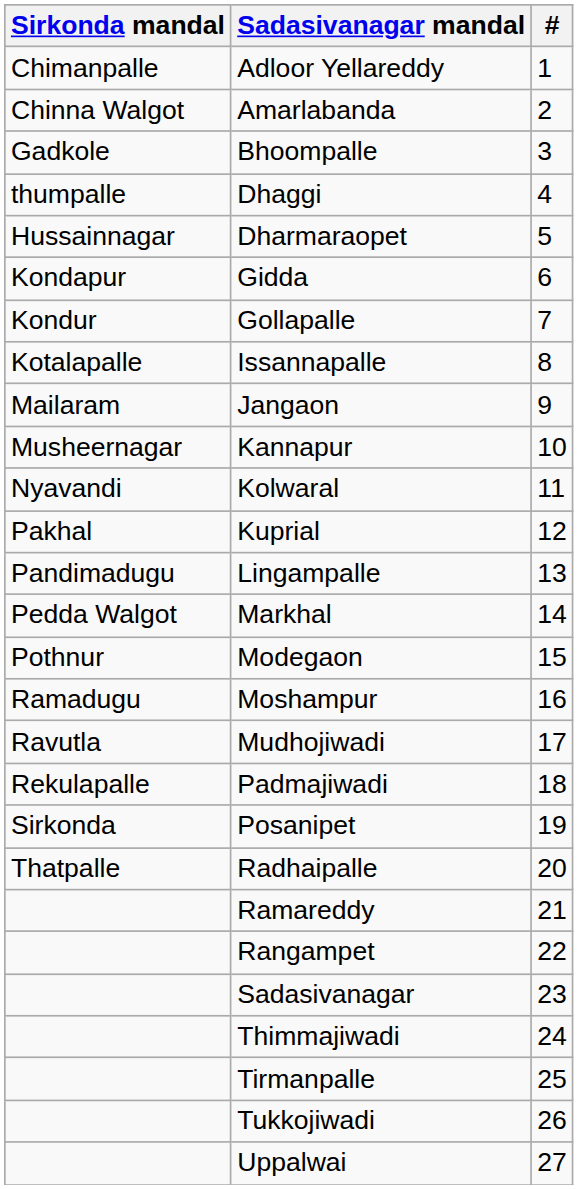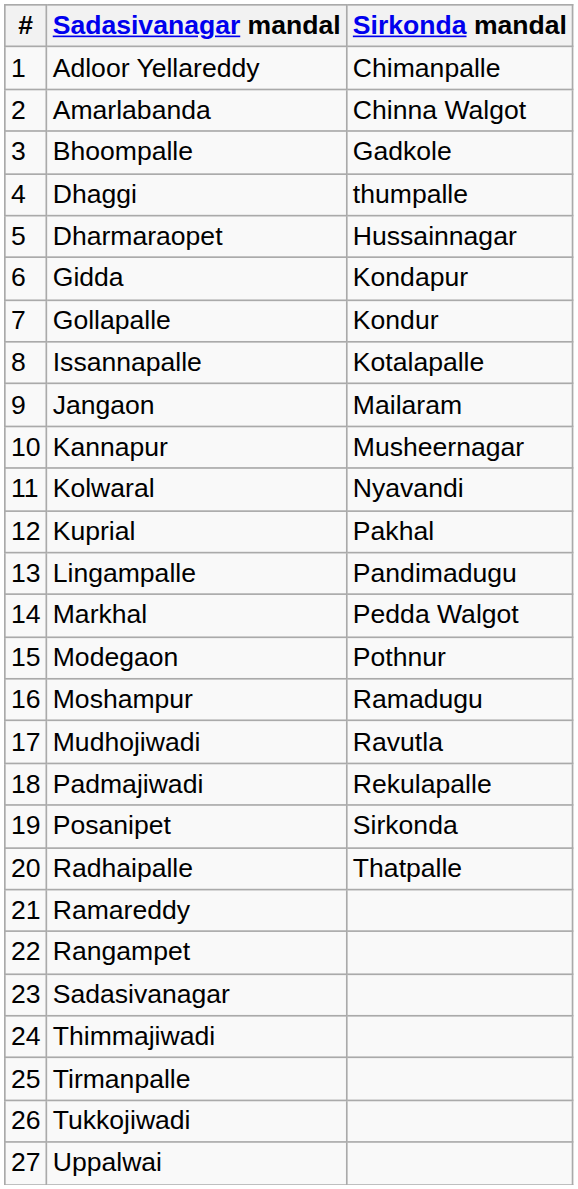 <table class="wikitable">
 <tr>
+<th>#</th>
+<th><a href='#'>Sadasivanagar</a> mandal</th>
 <th><a href='#'>Sirkonda</a> mandal</th>
-<th><a href='#'>Sadasivanagar</a> mandal</th>
-<th>#</th>
 </tr>
 <tr>
+<td>1</td>
+<td>Adloor Yellareddy</td>
 <td>Chimanpalle</td>
-<td>Adloor Yellareddy</td>
-<td>1</td>
 </tr>
 <tr>
+<td>2</td>
+<td>Amarlabanda</td>
 <td>Chinna Walgot</td>
-<td>Amarlabanda</td>
-<td>2</td>
 </tr>
 <tr>
+<td>3</td>
+<td>Bhoompalle</td>
 <td>Gadkole</td>
-<td>Bhoompalle</td>
-<td>3</td>
 </tr>
 <tr>
+<td>4</td>
+<td>Dhaggi</td>
 <td>thumpalle</td>
-<td>Dhaggi</td>
-<td>4</td>
 </tr>
 <tr>
+<td>5</td>
+<td>Dharmaraopet</td>
 <td>Hussainnagar</td>
-<td>Dharmaraopet</td>
-<td>5</td>
 </tr>
 <tr>
+<td>6</td>
+<td>Gidda</td>
 <td>Kondapur</td>
-<td>Gidda</td>
-<td>6</td>
 </tr>
 <tr>
+<td>7</td>
+<td>Gollapalle</td>
 <td>Kondur</td>
-<td>Gollapalle</td>
-<td>7</td>
 </tr>
 <tr>
+<td>8</td>
+<td>Issannapalle</td>
 <td>Kotalapalle</td>
-<td>Issannapalle</td>
-<td>8</td>
 </tr>
 <tr>
+<td>9</td>
+<td>Jangaon</td>
 <td>Mailaram</td>
-<td>Jangaon</td>
-<td>9</td>
 </tr>
 <tr>
+<td>10</td>
+<td>Kannapur</td>
 <td>Musheernagar</td>
-<td>Kannapur</td>
-<td>10</td>
 </tr>
 <tr>
+<td>11</td>
+<td>Kolwaral</td>
 <td>Nyavandi</td>
-<td>Kolwaral</td>
-<td>11</td>
 </tr>
 <tr>
+<td>12</td>
+<td>Kuprial</td>
 <td>Pakhal</td>
-<td>Kuprial</td>
-<td>12</td>
 </tr>
 <tr>
+<td>13</td>
+<td>Lingampalle</td>
 <td>Pandimadugu</td>
-<td>Lingampalle</td>
-<td>13</td>
 </tr>
 <tr>
+<td>14</td>
+<td>Markhal</td>
 <td>Pedda Walgot</td>
-<td>Markhal</td>
-<td>14</td>
 </tr>
 <tr>
+<td>15</td>
+<td>Modegaon</td>
 <td>Pothnur</td>
-<td>Modegaon</td>
-<td>15</td>
 </tr>
 <tr>
+<td>16</td>
+<td>Moshampur</td>
 <td>Ramadugu</td>
-<td>Moshampur</td>
-<td>16</td>
 </tr>
 <tr>
+<td>17</td>
+<td>Mudhojiwadi</td>
 <td>Ravutla</td>
-<td>Mudhojiwadi</td>
-<td>17</td>
 </tr>
 <tr>
+<td>18</td>
+<td>Padmajiwadi</td>
 <td>Rekulapalle</td>
-<td>Padmajiwadi</td>
-<td>18</td>
 </tr>
 <tr>
+<td>19</td>
+<td>Posanipet</td>
 <td>Sirkonda</td>
-<td>Posanipet</td>
-<td>19</td>
 </tr>
 <tr>
+<td>20</td>
+<td>Radhaipalle</td>
 <td>Thatpalle</td>
-<td>Radhaipalle</td>
-<td>20</td>
 </tr>
 <tr>
+<td>21</td>
+<td>Ramareddy</td>
 <td></td>
-<td>Ramareddy</td>
-<td>21</td>
 </tr>
 <tr>
+<td>22</td>
+<td>Rangampet</td>
 <td></td>
-<td>Rangampet</td>
-<td>22</td>
 </tr>
 <tr>
+<td>23</td>
+<td>Sadasivanagar</td>
 <td></td>
-<td>Sadasivanagar</td>
-<td>23</td>
 </tr>
 <tr>
+<td>24</td>
+<td>Thimmajiwadi</td>
 <td></td>
-<td>Thimmajiwadi</td>
-<td>24</td>
 </tr>
 <tr>
+<td>25</td>
+<td>Tirmanpalle</td>
 <td></td>
-<td>Tirmanpalle</td>
-<td>25</td>
 </tr>
 <tr>
+<td>26</td>
+<td>Tukkojiwadi</td>
 <td></td>
-<td>Tukkojiwadi</td>
-<td>26</td>
 </tr>
 <tr>
+<td>27</td>
+<td>Uppalwai</td>
 <td></td>
-<td>Uppalwai</td>
-<td>27</td>
 </tr>
 </table>
